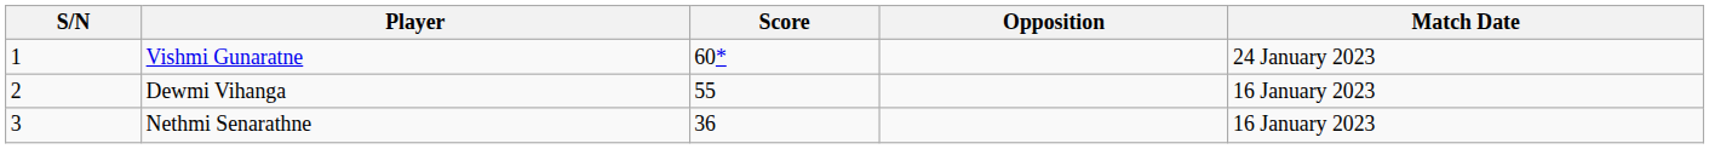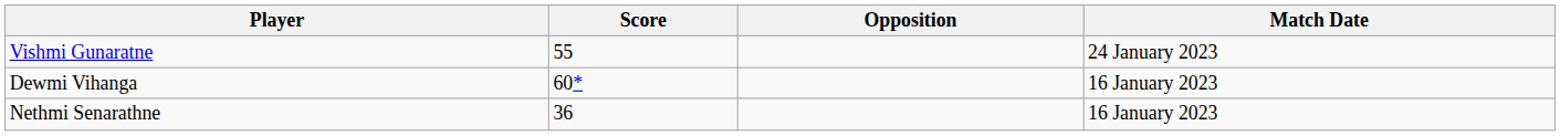 <table style="width:100%;" class="wikitable">
 <tr>
-<th>S/N</th>
 <th>Player</th>
 <th>Score</th>
 <th>Opposition</th>
 <th>Match Date</th>
 </tr>
 <tr>
-<td>1</td>
 <td><a href='#'>Vishmi Gunaratne</a></td>
-<td>60<a href='#'>*</a></td>
+<td>55</td>
 <td></td>
 <td>24 January 2023</td>
 </tr>
 <tr>
-<td>2</td>
 <td>Dewmi Vihanga</td>
-<td>55</td>
+<td>60<a href='#'>*</a></td>
 <td></td>
 <td>16 January 2023</td>
 </tr>
 <tr>
-<td>3</td>
 <td>Nethmi Senarathne</td>
 <td>36</td>
 <td></td>
 <td>16 January 2023</td>
 </tr>
 </table>
